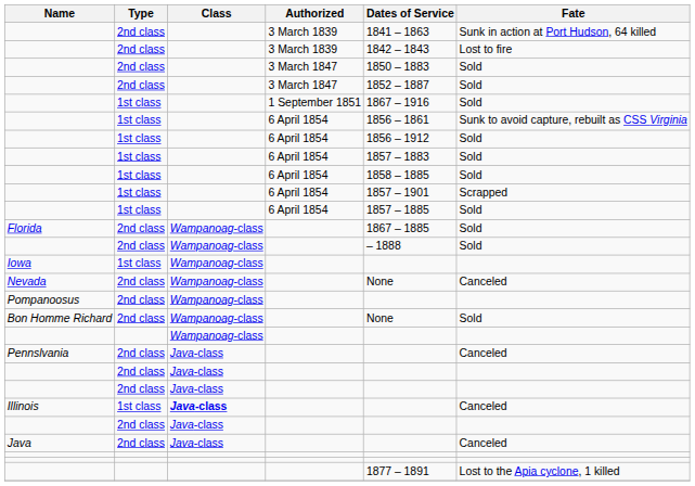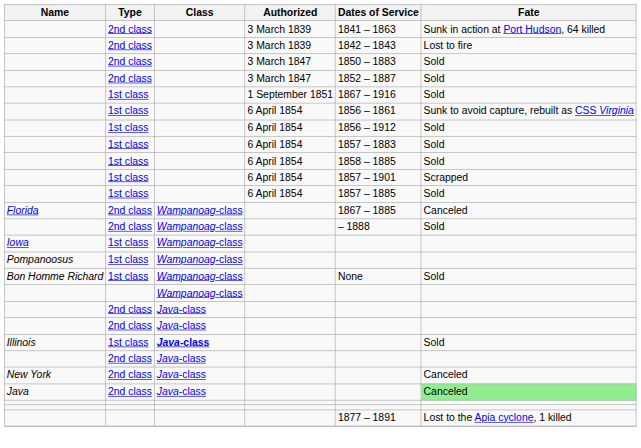 <table class="wikitable sortable">
 <tr>
 <th>Name</th>
 <th>Type</th>
 <th>Class</th>
 <th>Authorized</th>
 <th>Dates of Service</th>
 <th>Fate</th>
 </tr>
 <tr>
 <td> </td>
 <td><a href='#'>2nd class</a></td>
 <td> </td>
 <td>3 March 1839 </td>
 <td>1841 – 1863 </td>
 <td>Sunk in action at <a href='#'>Port Hudson</a>, 64 killed</td>
 </tr>
 <tr>
 <td> </td>
 <td><a href='#'>2nd class</a></td>
 <td> </td>
 <td>3 March 1839 </td>
 <td>1842 – 1843 </td>
 <td>Lost to fire </td>
 </tr>
 <tr>
 <td> </td>
 <td><a href='#'>2nd class</a></td>
 <td></td>
 <td>3 March 1847 </td>
 <td>1850 – 1883 </td>
 <td>Sold </td>
 </tr>
 <tr>
 <td> </td>
 <td><a href='#'>2nd class</a></td>
 <td></td>
 <td>3 March 1847 </td>
 <td>1852 – 1887 </td>
 <td>Sold </td>
 </tr>
 <tr>
 <td> </td>
 <td><a href='#'>1st class</a></td>
 <td></td>
 <td>1 September 1851 </td>
 <td>1867 – 1916 </td>
 <td>Sold </td>
 </tr>
 <tr>
 <td> </td>
 <td><a href='#'>1st class</a></td>
 <td> </td>
 <td>6 April 1854  </td>
 <td>1856 – 1861 </td>
 <td>Sunk to avoid capture, rebuilt as <a href='#'>CSS <em>Virginia</em></a></td>
 </tr>
 <tr>
 <td> </td>
 <td><a href='#'>1st class</a></td>
 <td> </td>
 <td>6 April 1854 </td>
 <td>1856 – 1912 </td>
 <td>Sold </td>
 </tr>
 <tr>
 <td> </td>
 <td><a href='#'>1st class</a></td>
 <td> </td>
 <td>6 April 1854 </td>
 <td>1857 – 1883 </td>
 <td>Sold </td>
 </tr>
 <tr>
 <td> </td>
 <td><a href='#'>1st class</a></td>
 <td> </td>
 <td>6 April 1854 </td>
 <td>1858 – 1885 </td>
 <td>Sold </td>
 </tr>
 <tr>
 <td> </td>
 <td><a href='#'>1st class</a></td>
 <td> </td>
 <td>6 April 1854 </td>
 <td>1857 – 1901 </td>
 <td>Scrapped </td>
 </tr>
 <tr>
 <td> </td>
 <td><a href='#'>1st class</a></td>
 <td></td>
 <td>6 April 1854 </td>
 <td>1857 – 1885 </td>
 <td>Sold </td>
 </tr>
 <tr>
 <td><a href='#'><em>Florida</em></a></td>
 <td><a href='#'>2nd class</a></td>
 <td><a href='#'><em>Wampanoag</em>-class</a></td>
 <td></td>
 <td>1867 – 1885 </td>
-<td>Sold </td>
+<td>Canceled</td>
 </tr>
 <tr>
 <td> </td>
 <td><a href='#'>2nd class</a></td>
 <td><a href='#'><em>Wampanoag</em>-class</a></td>
 <td></td>
 <td>– 1888 </td>
 <td>Sold </td>
 </tr>
 <tr>
 <td><a href='#'><em>Iowa</em></a></td>
 <td><a href='#'>1st class</a></td>
 <td><a href='#'><em>Wampanoag</em>-class</a></td>
 <td></td>
 <td></td>
 <td></td>
 </tr>
 <tr>
-<td><a href='#'><em>Nevada</em></a></td>
-<td><a href='#'>2nd class</a></td>
-<td><a href='#'><em>Wampanoag</em>-class</a></td>
-<td></td>
-<td>None </td>
-<td>Canceled </td>
-</tr>
-<tr>
 <td><em>Pompanoosus</em></td>
-<td><a href='#'>2nd class</a></td>
+<td><a href='#'>1st class</a></td>
 <td><a href='#'><em>Wampanoag</em>-class</a></td>
 <td></td>
 <td></td>
 <td></td>
 </tr>
 <tr>
 <td><em>Bon Homme Richard</em></td>
-<td><a href='#'>2nd class</a></td>
+<td><a href='#'>1st class</a></td>
 <td><a href='#'><em>Wampanoag</em>-class</a></td>
 <td></td>
 <td>None </td>
 <td>Sold </td>
 </tr>
 <tr>
 <td> </td>
 <td></td>
 <td><a href='#'><em>Wampanoag</em>-class</a></td>
 <td></td>
 <td></td>
 <td></td>
-</tr>
-<tr>
-<td><em>Pennslvania</em></td>
-<td><a href='#'>2nd class</a></td>
-<td><a href='#'><em>Java</em>-class</a></td>
-<td></td>
-<td></td>
-<td>Canceled</td>
 </tr>
 <tr>
 <td></td>
 <td><a href='#'>2nd class</a></td>
 <td><a href='#'><em>Java</em>-class</a></td>
 <td></td>
 <td></td>
 <td></td>
 </tr>
 <tr>
 <td></td>
 <td><a href='#'>2nd class</a></td>
 <td><a href='#'><em>Java</em>-class</a></td>
 <td></td>
 <td></td>
 <td></td>
 </tr>
 <tr>
 <td><em>Illinois</em></td>
 <td><a href='#'>1st class</a></td>
 <td><strong><a href='#'><em>Java</em>-class</a></strong></td>
 <td></td>
 <td></td>
-<td>Canceled</td>
+<td>Sold </td>
 </tr>
 <tr>
 <td></td>
 <td><a href='#'>2nd class</a></td>
 <td><a href='#'><em>Java</em>-class</a></td>
 <td></td>
 <td></td>
 <td></td>
 </tr>
 <tr>
+<td><em>New York</em></td>
+<td><a href='#'>2nd class</a></td>
+<td><a href='#'><em>Java</em>-class</a></td>
+<td></td>
+<td></td>
+<td>Canceled</td>
+</tr>
+<tr>
 <td><em>Java</em></td>
 <td><a href='#'>2nd class</a></td>
 <td><a href='#'><em>Java</em>-class</a></td>
 <td></td>
 <td></td>
-<td>Canceled</td>
+<td style="background: lightgreen;">Canceled</td>
 </tr>
 <tr>
 <td> </td>
 <td></td>
 <td> </td>
 <td></td>
 <td></td>
 <td></td>
 </tr>
 <tr>
 <td> </td>
 <td></td>
 <td> </td>
 <td></td>
 <td></td>
 <td></td>
 </tr>
 <tr>
 <td> </td>
 <td></td>
 <td></td>
 <td></td>
 <td>1877 – 1891</td>
 <td>Lost to the <a href='#'>Apia cyclone</a>, 1 killed</td>
 </tr>
 <tr>
 </tr>
 </table>
